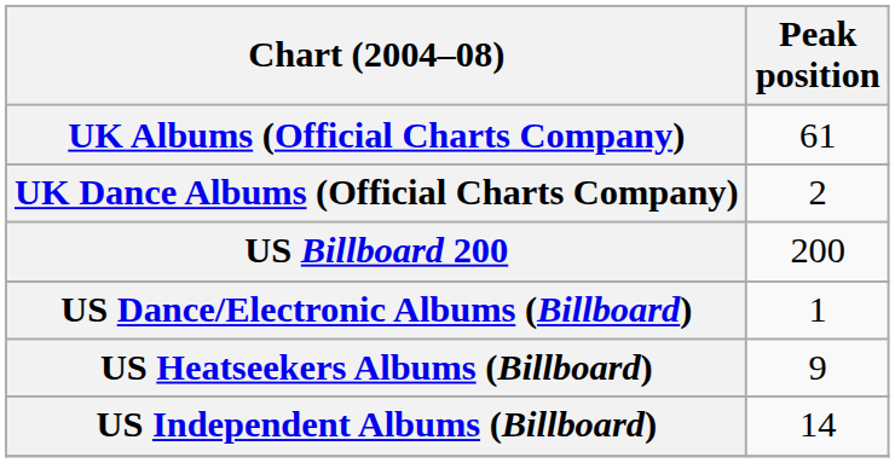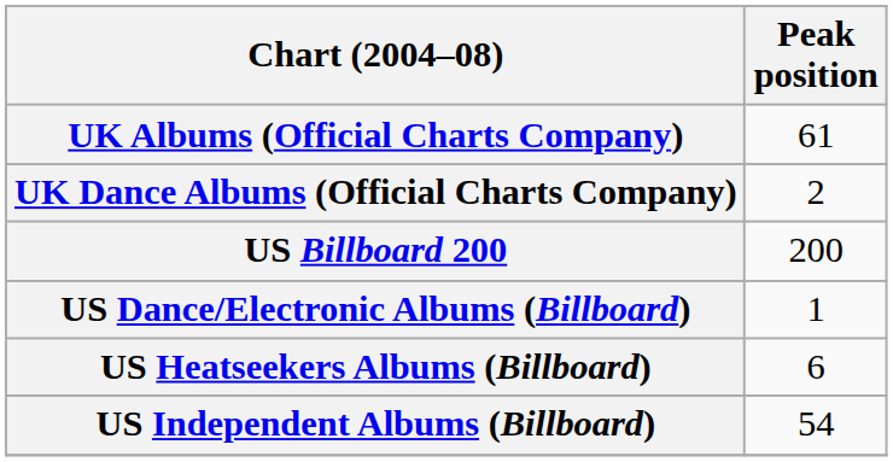 <table class="wikitable sortable plainrowheaders" style="text-align:center">
 <tr>
 <th scope="col">Chart (2004–08)</th>
 <th scope="col">Peak<br>position</th>
 </tr>
 <tr>
 <th scope="row"><a href='#'>UK Albums</a> (<a href='#'>Official Charts Company</a>)</th>
 <td>61</td>
 </tr>
 <tr>
 <th scope="row"><a href='#'>UK Dance Albums</a> (Official Charts Company)</th>
 <td>2</td>
 </tr>
 <tr>
 <th scope="row">US <a href='#'><em>Billboard</em> 200</a></th>
 <td>200</td>
 </tr>
 <tr>
 <th scope="row">US <a href='#'>Dance/Electronic Albums</a> (<em><a href='#'>Billboard</a></em>)</th>
 <td>1</td>
 </tr>
 <tr>
 <th scope="row">US <a href='#'>Heatseekers Albums</a> (<em>Billboard</em>)</th>
-<td>9</td>
+<td>6</td>
 </tr>
 <tr>
 <th scope="row">US <a href='#'>Independent Albums</a> (<em>Billboard</em>)</th>
-<td>14</td>
+<td>54</td>
 </tr>
 <tr>
 </tr>
 </table>
